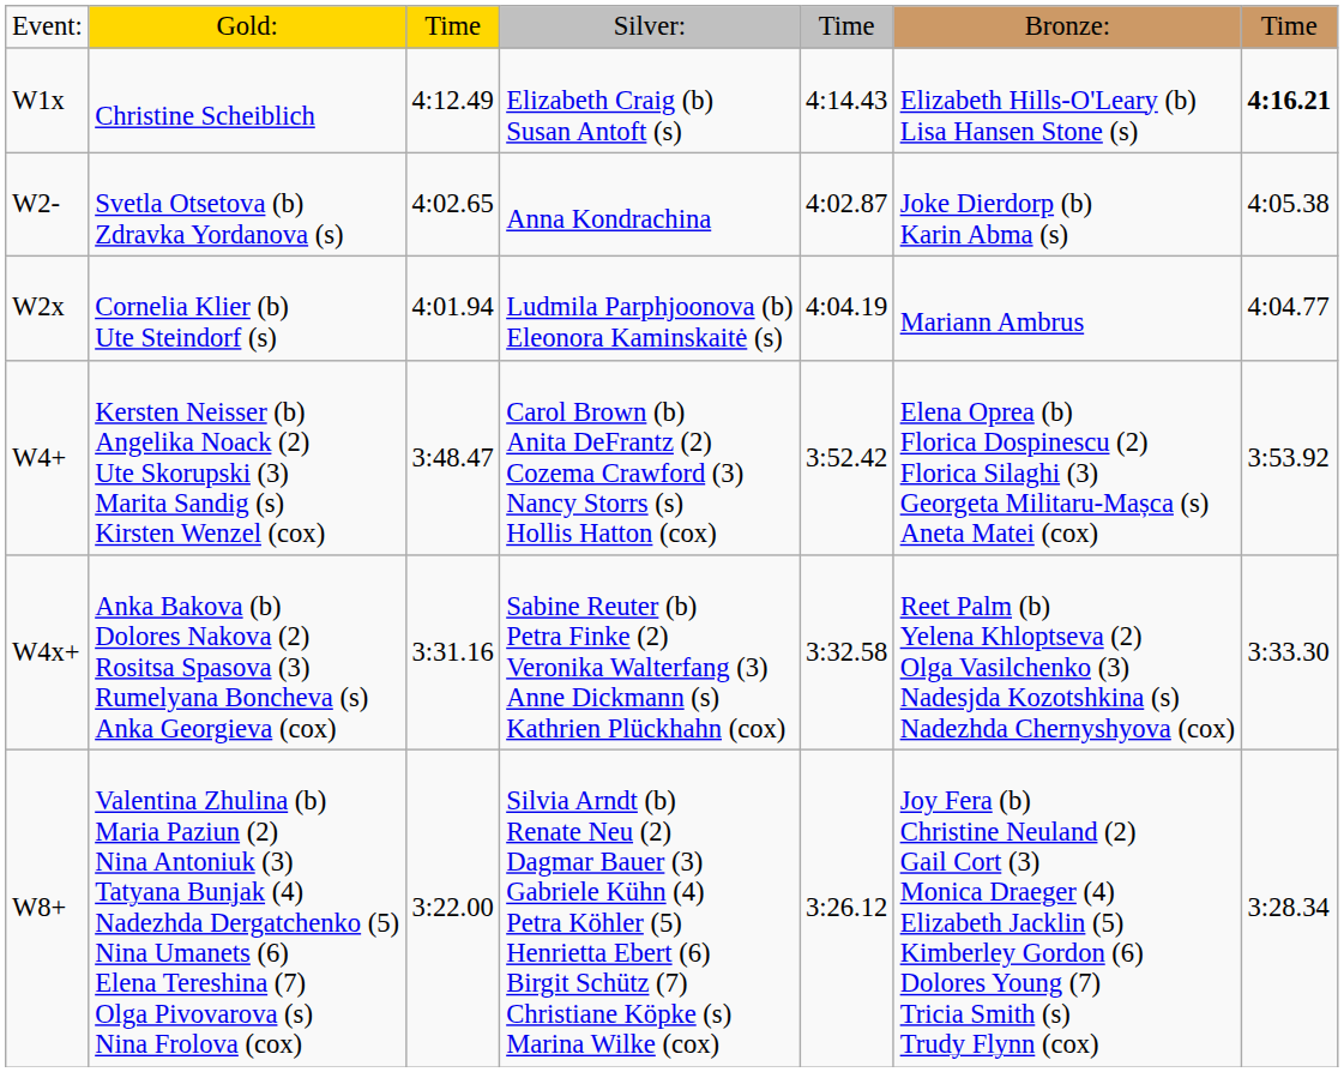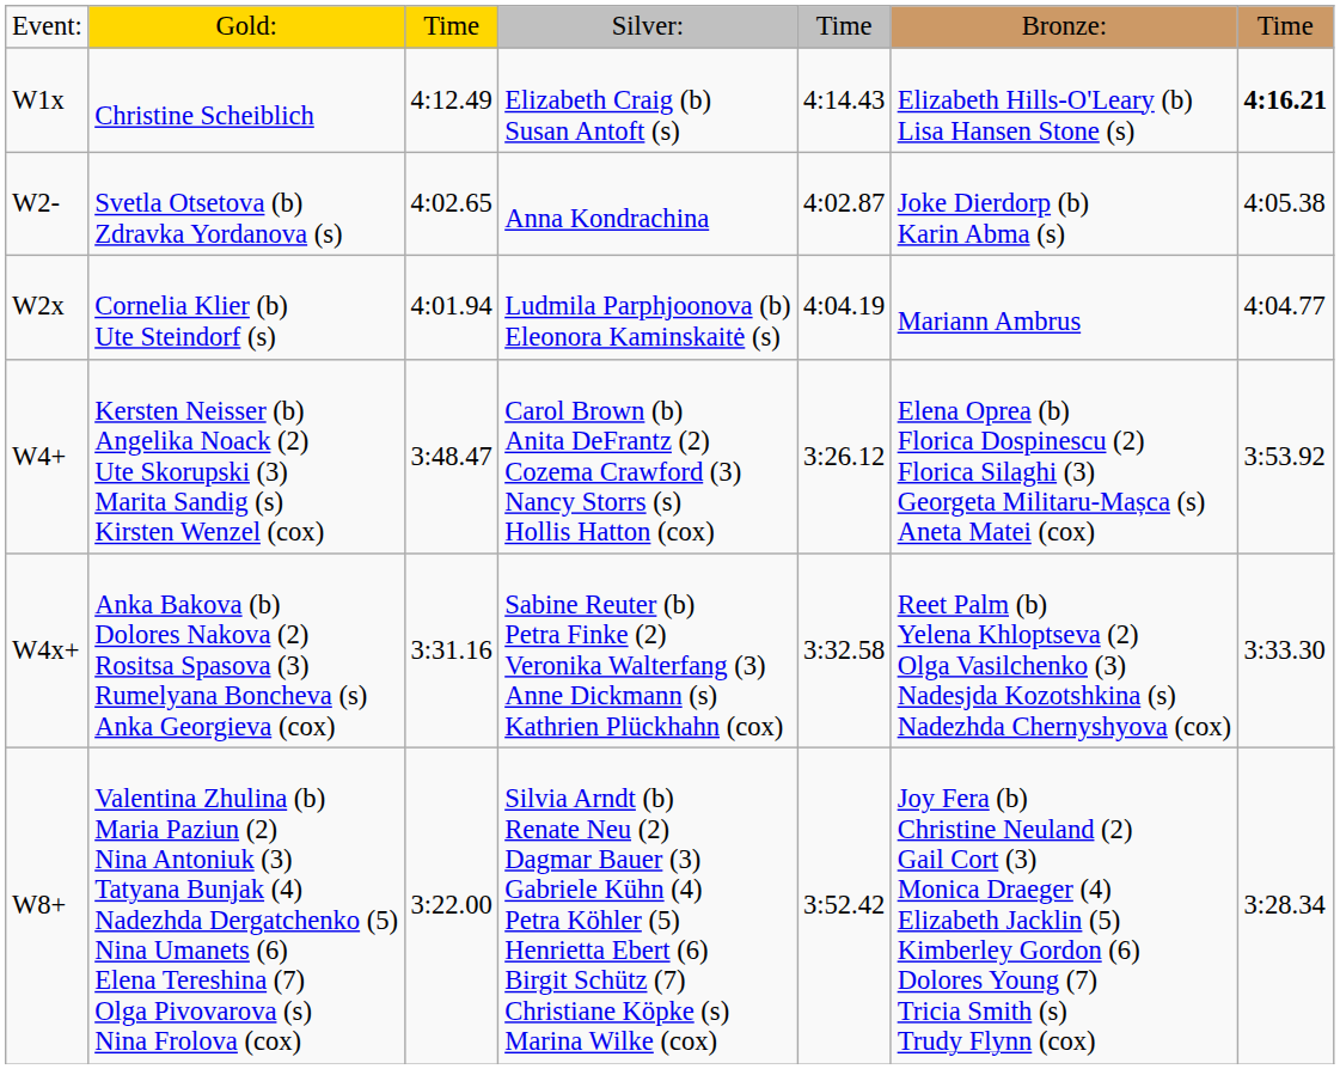 <table class="wikitable">
 <tr>
 <td>Event:</td>
 <td style="text-align:center;background-color:gold;">Gold:</td>
 <td style="text-align:center;background-color:gold;">Time</td>
 <td style="text-align:center;background-color:silver;">Silver:</td>
 <td style="text-align:center;background-color:silver;">Time</td>
 <td style="text-align:center;background-color:#CC9966;">Bronze:</td>
 <td style="text-align:center;background-color:#CC9966;">Time</td>
 </tr>
 <tr>
 <td>W1x</td>
 <td> <br> <a href='#'>Christine Scheiblich</a></td>
 <td>4:12.49</td>
 <td> <br> <a href='#'>Elizabeth Craig</a> (b)<br> <a href='#'>Susan Antoft</a> (s)</td>
 <td>4:14.43</td>
 <td> <br> <a href='#'>Elizabeth Hills-O'Leary</a> (b)<br> <a href='#'>Lisa Hansen Stone</a> (s)</td>
 <td><strong>4:16.21</strong></td>
 </tr>
 <tr>
 <td>W2-</td>
 <td> <br> <a href='#'>Svetla Otsetova</a> (b)<br> <a href='#'>Zdravka Yordanova</a> (s)</td>
 <td>4:02.65</td>
 <td> <br> <a href='#'>Anna Kondrachina</a></td>
 <td>4:02.87</td>
 <td> <br> <a href='#'>Joke Dierdorp</a> (b)<br> <a href='#'>Karin Abma</a> (s)</td>
 <td>4:05.38</td>
 </tr>
 <tr>
 <td>W2x</td>
 <td> <br> <a href='#'>Cornelia Klier</a> (b)<br> <a href='#'>Ute Steindorf</a> (s)</td>
 <td>4:01.94</td>
 <td> <br> <a href='#'>Ludmila Parphjoonova</a> (b)<br> <a href='#'>Eleonora Kaminskaitė</a> (s)</td>
 <td>4:04.19</td>
 <td> <br> <a href='#'>Mariann Ambrus</a></td>
 <td>4:04.77</td>
 </tr>
 <tr>
 <td>W4+</td>
 <td> <br> <a href='#'>Kersten Neisser</a> (b)<br> <a href='#'>Angelika Noack</a> (2)<br> <a href='#'>Ute Skorupski</a> (3)<br> <a href='#'>Marita Sandig</a> (s)<br> <a href='#'>Kirsten Wenzel</a> (cox)</td>
 <td>3:48.47</td>
 <td> <br> <a href='#'>Carol Brown</a> (b)<br> <a href='#'>Anita DeFrantz</a> (2)<br> <a href='#'>Cozema Crawford</a> (3)<br> <a href='#'>Nancy Storrs</a> (s)<br> <a href='#'>Hollis Hatton</a> (cox)</td>
-<td>3:52.42</td>
+<td>3:26.12</td>
 <td> <br> <a href='#'>Elena Oprea</a> (b)<br> <a href='#'>Florica Dospinescu</a> (2)<br> <a href='#'>Florica Silaghi</a> (3)<br> <a href='#'>Georgeta Militaru-Mașca</a> (s)<br> <a href='#'>Aneta Matei</a> (cox)</td>
 <td>3:53.92</td>
 </tr>
 <tr>
 <td>W4x+</td>
 <td> <br> <a href='#'>Anka Bakova</a> (b)<br> <a href='#'>Dolores Nakova</a> (2)<br> <a href='#'>Rositsa Spasova</a> (3)<br> <a href='#'>Rumelyana Boncheva</a> (s)<br> <a href='#'>Anka Georgieva</a> (cox)</td>
 <td>3:31.16</td>
 <td> <br> <a href='#'>Sabine Reuter</a> (b)<br> <a href='#'>Petra Finke</a> (2)<br> <a href='#'>Veronika Walterfang</a> (3)<br> <a href='#'>Anne Dickmann</a> (s)<br> <a href='#'>Kathrien Plückhahn</a> (cox)</td>
 <td>3:32.58</td>
 <td> <br> <a href='#'>Reet Palm</a> (b)<br> <a href='#'>Yelena Khloptseva</a> (2)<br> <a href='#'>Olga Vasilchenko</a> (3)<br> <a href='#'>Nadesjda Kozotshkina</a> (s)<br> <a href='#'>Nadezhda Chernyshyova</a> (cox)</td>
 <td>3:33.30</td>
 </tr>
 <tr>
 <td>W8+</td>
 <td> <br> <a href='#'>Valentina Zhulina</a> (b)<br> <a href='#'>Maria Paziun</a> (2)<br> <a href='#'>Nina Antoniuk</a> (3)<br> <a href='#'>Tatyana Bunjak</a> (4)<br> <a href='#'>Nadezhda Dergatchenko</a> (5)<br> <a href='#'>Nina Umanets</a> (6)<br> <a href='#'>Elena Tereshina</a> (7)<br> <a href='#'>Olga Pivovarova</a> (s)<br> <a href='#'>Nina Frolova</a> (cox)</td>
 <td>3:22.00</td>
 <td> <br> <a href='#'>Silvia Arndt</a> (b)<br> <a href='#'>Renate Neu</a> (2)<br> <a href='#'>Dagmar Bauer</a> (3)<br> <a href='#'>Gabriele Kühn</a> (4)<br> <a href='#'>Petra Köhler</a> (5)<br> <a href='#'>Henrietta Ebert</a> (6)<br> <a href='#'>Birgit Schütz</a> (7)<br> <a href='#'>Christiane Köpke</a> (s)<br> <a href='#'>Marina Wilke</a> (cox)</td>
-<td>3:26.12</td>
+<td>3:52.42</td>
 <td> <br> <a href='#'>Joy Fera</a> (b)<br> <a href='#'>Christine Neuland</a> (2)<br> <a href='#'>Gail Cort</a> (3)<br> <a href='#'>Monica Draeger</a> (4)<br> <a href='#'>Elizabeth Jacklin</a> (5)<br> <a href='#'>Kimberley Gordon</a> (6)<br> <a href='#'>Dolores Young</a> (7)<br> <a href='#'>Tricia Smith</a> (s)<br> <a href='#'>Trudy Flynn</a> (cox)</td>
 <td>3:28.34</td>
 </tr>
 </table>
